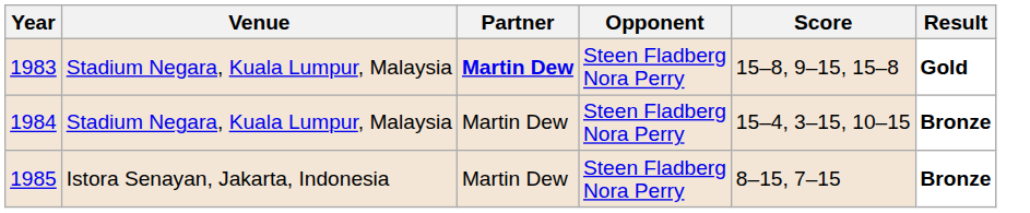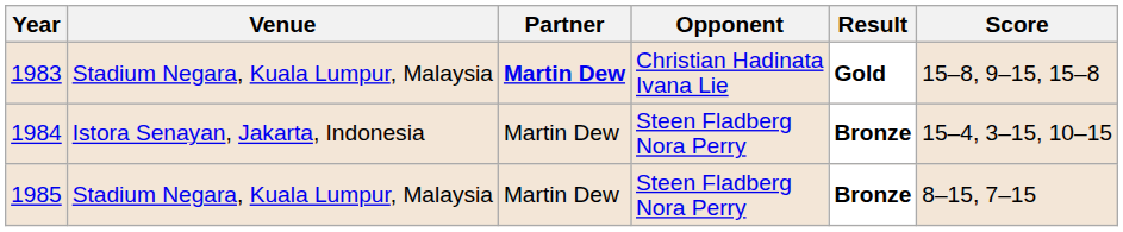 <table class="sortable wikitable" style="font-size: 90%;">
 <tr>
 <th>Year</th>
 <th>Venue</th>
 <th>Partner</th>
 <th>Opponent</th>
+<th>Result</th>
 <th>Score</th>
-<th>Result</th>
 </tr>
 <tr style="background:#F3E6D7">
 <td align="center"><a href='#'>1983</a></td>
 <td align="left"><a href='#'>Stadium Negara</a>, <a href='#'>Kuala Lumpur</a>, Malaysia</td>
 <td align="left"><strong> <a href='#'>Martin Dew</a></strong></td>
-<td align="left"> <a href='#'>Steen Fladberg</a><br> <a href='#'>Nora Perry</a></td>
+<td align="left"> <a href='#'>Christian Hadinata</a><br> <a href='#'>Ivana Lie</a></td>
+<td style="text-align:left; background:white"> <strong>Gold</strong></td>
 <td align="left">15–8, 9–15, 15–8</td>
-<td style="text-align:left; background:white"> <strong>Gold</strong></td>
 </tr>
 <tr style="background:#F3E6D7">
 <td align="center"><a href='#'>1984</a></td>
+<td align="left"><a href='#'>Istora Senayan</a>, <a href='#'>Jakarta</a>, Indonesia</td>
+<td align="left"> Martin Dew</td>
+<td align="left"> <a href='#'>Steen Fladberg</a><br> <a href='#'>Nora Perry</a></td>
+<td style="text-align:left; background:white"> <strong>Bronze</strong></td>
+<td align="left">15–4, 3–15, 10–15</td>
+</tr>
+<tr style="background:#F3E6D7">
+<td align="center"><a href='#'>1985</a></td>
 <td align="left"><a href='#'>Stadium Negara</a>, <a href='#'>Kuala Lumpur</a>, Malaysia</td>
 <td align="left"> Martin Dew</td>
 <td align="left"> <a href='#'>Steen Fladberg</a><br> <a href='#'>Nora Perry</a></td>
-<td align="left">15–4, 3–15, 10–15</td>
 <td style="text-align:left; background:white"> <strong>Bronze</strong></td>
-</tr>
-<tr style="background:#F3E6D7">
-<td align="center"><a href='#'>1985</a></td>
-<td align="left">Istora Senayan, Jakarta, Indonesia</td>
-<td align="left"> Martin Dew</td>
-<td align="left"> <a href='#'>Steen Fladberg</a><br> <a href='#'>Nora Perry</a></td>
 <td align="left">8–15, 7–15</td>
-<td style="text-align:left; background:white"> <strong>Bronze</strong></td>
 </tr>
 </table>
